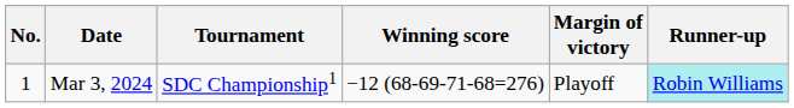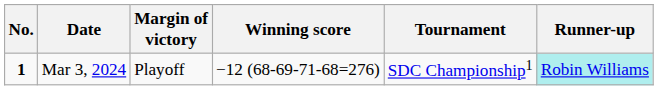 <table class="wikitable" style="font-size:95%;">
 <tr>
 <th>No.</th>
 <th>Date</th>
+<th>Margin of<br>victory</th>
+<th>Winning score</th>
 <th>Tournament</th>
-<th>Winning score</th>
-<th>Margin of<br>victory</th>
 <th>Runner-up</th>
 </tr>
 <tr>
-<td align=center>1</td>
+<td align=center><strong>1</strong></td>
 <td align=right>Mar 3, <a href='#'>2024</a></td>
+<td>Playoff</td>
+<td>−12 (68-69-71-68=276)</td>
 <td><a href='#'>SDC Championship</a><sup>1</sup></td>
-<td>−12 (68-69-71-68=276)</td>
-<td>Playoff</td>
 <td style="background: paleturquoise;"> <a href='#'>Robin Williams</a></td>
 </tr>
 </table>
